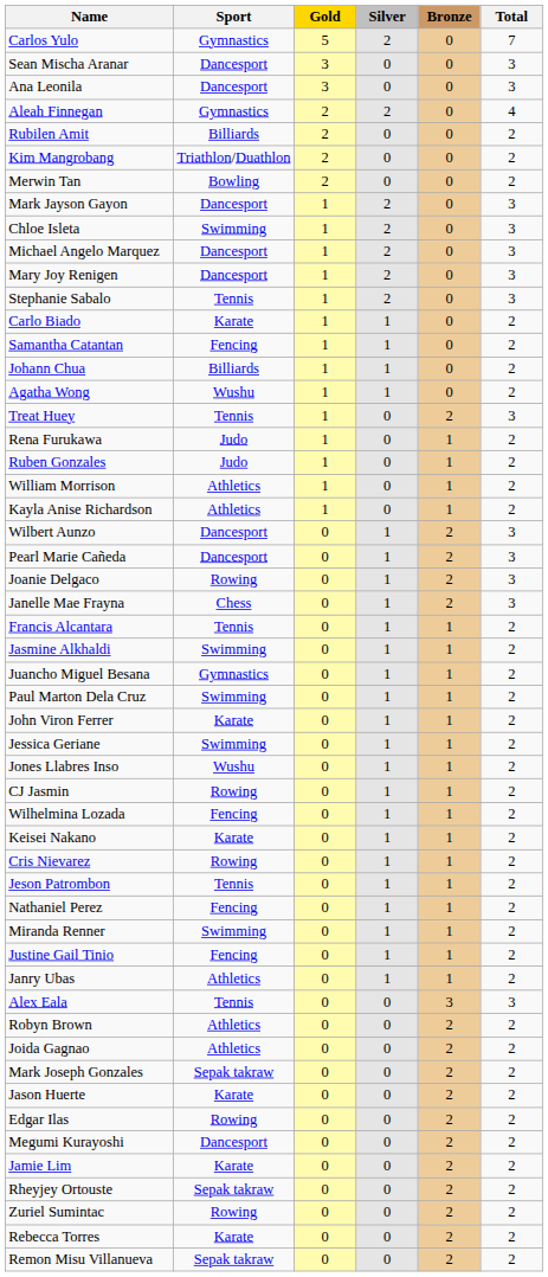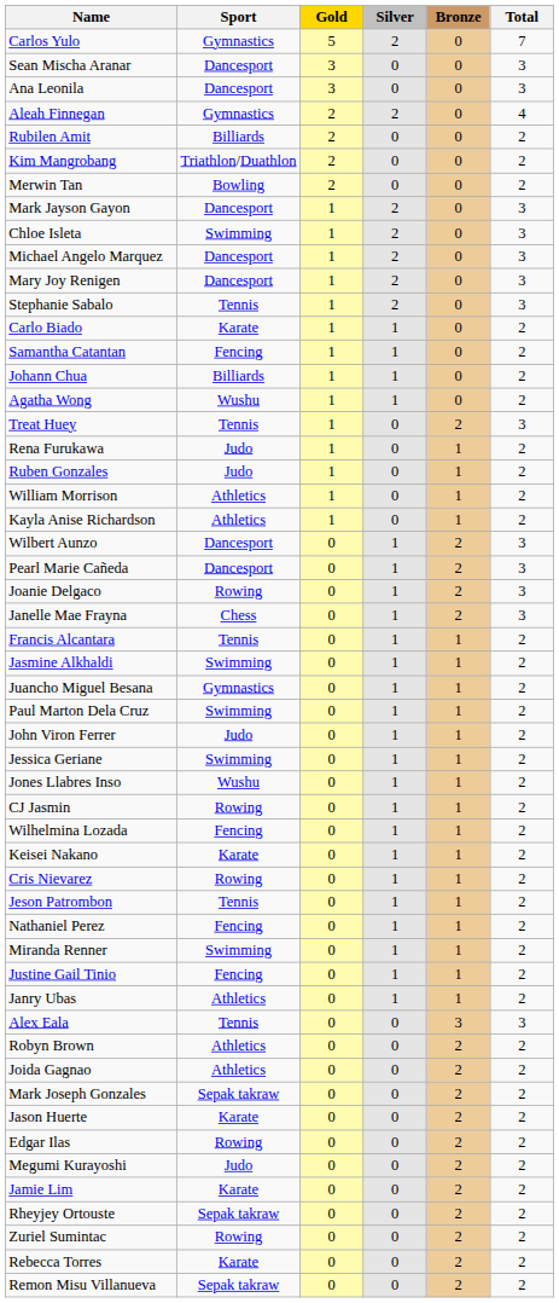 <table class="wikitable" style="text-align:center">
 <tr>
 <th width=175>Name</th>
 <th width=50>Sport</th>
 <td bgcolor=gold width=60><strong>Gold</strong></td>
 <td bgcolor=silver width=60><strong>Silver</strong></td>
 <td bgcolor=#cc9966 width=60><strong>Bronze</strong></td>
 <th width=60>Total</th>
 </tr>
 <tr>
 <td align=left><a href='#'>Carlos Yulo</a></td>
 <td><a href='#'>Gymnastics</a></td>
 <td bgcolor=#fffcaf>5</td>
 <td bgcolor=#e5e5e5>2</td>
 <td bgcolor=#eecc99>0</td>
 <td>7</td>
 </tr>
 <tr>
 <td align=left>Sean Mischa Aranar</td>
 <td><a href='#'>Dancesport</a></td>
 <td bgcolor=#fffcaf>3</td>
 <td bgcolor=#e5e5e5>0</td>
 <td bgcolor=#eecc99>0</td>
 <td>3</td>
 </tr>
 <tr>
 <td align=left>Ana Leonila</td>
 <td><a href='#'>Dancesport</a></td>
 <td bgcolor=#fffcaf>3</td>
 <td bgcolor=#e5e5e5>0</td>
 <td bgcolor=#eecc99>0</td>
 <td>3</td>
 </tr>
 <tr>
 <td align=left><a href='#'>Aleah Finnegan</a></td>
 <td><a href='#'>Gymnastics</a></td>
 <td bgcolor=#fffcaf>2</td>
 <td bgcolor=#e5e5e5>2</td>
 <td bgcolor=#eecc99>0</td>
 <td>4</td>
 </tr>
 <tr>
 <td align=left><a href='#'>Rubilen Amit</a></td>
 <td><a href='#'>Billiards</a></td>
 <td bgcolor=#fffcaf>2</td>
 <td bgcolor=#e5e5e5>0</td>
 <td bgcolor=#eecc99>0</td>
 <td>2</td>
 </tr>
 <tr>
 <td align=left><a href='#'>Kim Mangrobang</a></td>
 <td><a href='#'>Triathlon</a>/<a href='#'>Duathlon</a></td>
 <td bgcolor=#fffcaf>2</td>
 <td bgcolor=#e5e5e5>0</td>
 <td bgcolor=#eecc99>0</td>
 <td>2</td>
 </tr>
 <tr>
 <td align=left>Merwin Tan</td>
 <td><a href='#'>Bowling</a></td>
 <td bgcolor=#fffcaf>2</td>
 <td bgcolor=#e5e5e5>0</td>
 <td bgcolor=#eecc99>0</td>
 <td>2</td>
 </tr>
 <tr>
 <td align=left>Mark Jayson Gayon</td>
 <td><a href='#'>Dancesport</a></td>
 <td bgcolor=#fffcaf>1</td>
 <td bgcolor=#e5e5e5>2</td>
 <td bgcolor=#eecc99>0</td>
 <td>3</td>
 </tr>
 <tr>
 <td align=left>Chloe Isleta</td>
 <td><a href='#'>Swimming</a></td>
 <td bgcolor=#fffcaf>1</td>
 <td bgcolor=#e5e5e5>2</td>
 <td bgcolor=#eecc99>0</td>
 <td>3</td>
 </tr>
 <tr>
 <td align=left>Michael Angelo Marquez</td>
 <td><a href='#'>Dancesport</a></td>
 <td bgcolor=#fffcaf>1</td>
 <td bgcolor=#e5e5e5>2</td>
 <td bgcolor=#eecc99>0</td>
 <td>3</td>
 </tr>
 <tr>
 <td align=left>Mary Joy Renigen</td>
 <td><a href='#'>Dancesport</a></td>
 <td bgcolor=#fffcaf>1</td>
 <td bgcolor=#e5e5e5>2</td>
 <td bgcolor=#eecc99>0</td>
 <td>3</td>
 </tr>
 <tr>
 <td align=left>Stephanie Sabalo</td>
 <td><a href='#'>Tennis</a></td>
 <td bgcolor=#fffcaf>1</td>
 <td bgcolor=#e5e5e5>2</td>
 <td bgcolor=#eecc99>0</td>
 <td>3</td>
 </tr>
 <tr>
 <td align=left><a href='#'>Carlo Biado</a></td>
 <td><a href='#'>Karate</a></td>
 <td bgcolor=#fffcaf>1</td>
 <td bgcolor=#e5e5e5>1</td>
 <td bgcolor=#eecc99>0</td>
 <td>2</td>
 </tr>
 <tr>
 <td align=left><a href='#'>Samantha Catantan</a></td>
 <td><a href='#'>Fencing</a></td>
 <td bgcolor=#fffcaf>1</td>
 <td bgcolor=#e5e5e5>1</td>
 <td bgcolor=#eecc99>0</td>
 <td>2</td>
 </tr>
 <tr>
 <td align=left><a href='#'>Johann Chua</a></td>
 <td><a href='#'>Billiards</a></td>
 <td bgcolor=#fffcaf>1</td>
 <td bgcolor=#e5e5e5>1</td>
 <td bgcolor=#eecc99>0</td>
 <td>2</td>
 </tr>
 <tr>
 <td align=left><a href='#'>Agatha Wong</a></td>
 <td><a href='#'>Wushu</a></td>
 <td bgcolor=#fffcaf>1</td>
 <td bgcolor=#e5e5e5>1</td>
 <td bgcolor=#eecc99>0</td>
 <td>2</td>
 </tr>
 <tr>
 <td align=left><a href='#'>Treat Huey</a></td>
 <td><a href='#'>Tennis</a></td>
 <td bgcolor=#fffcaf>1</td>
 <td bgcolor=#e5e5e5>0</td>
 <td bgcolor=#eecc99>2</td>
 <td>3</td>
 </tr>
 <tr>
 <td align=left>Rena Furukawa</td>
 <td><a href='#'>Judo</a></td>
 <td bgcolor=#fffcaf>1</td>
 <td bgcolor=#e5e5e5>0</td>
 <td bgcolor=#eecc99>1</td>
 <td>2</td>
 </tr>
 <tr>
 <td align=left><a href='#'>Ruben Gonzales</a></td>
 <td><a href='#'>Judo</a></td>
 <td bgcolor=#fffcaf>1</td>
 <td bgcolor=#e5e5e5>0</td>
 <td bgcolor=#eecc99>1</td>
 <td>2</td>
 </tr>
 <tr>
 <td align=left>William Morrison</td>
 <td><a href='#'>Athletics</a></td>
 <td bgcolor=#fffcaf>1</td>
 <td bgcolor=#e5e5e5>0</td>
 <td bgcolor=#eecc99>1</td>
 <td>2</td>
 </tr>
 <tr>
 <td align=left>Kayla Anise Richardson</td>
 <td><a href='#'>Athletics</a></td>
 <td bgcolor=#fffcaf>1</td>
 <td bgcolor=#e5e5e5>0</td>
 <td bgcolor=#eecc99>1</td>
 <td>2</td>
 </tr>
 <tr>
 <td align=left>Wilbert Aunzo</td>
 <td><a href='#'>Dancesport</a></td>
 <td bgcolor=#fffcaf>0</td>
 <td bgcolor=#e5e5e5>1</td>
 <td bgcolor=#eecc99>2</td>
 <td>3</td>
 </tr>
 <tr>
 <td align=left>Pearl Marie Cañeda</td>
 <td><a href='#'>Dancesport</a></td>
 <td bgcolor=#fffcaf>0</td>
 <td bgcolor=#e5e5e5>1</td>
 <td bgcolor=#eecc99>2</td>
 <td>3</td>
 </tr>
 <tr>
 <td align=left>Joanie Delgaco</td>
 <td><a href='#'>Rowing</a></td>
 <td bgcolor=#fffcaf>0</td>
 <td bgcolor=#e5e5e5>1</td>
 <td bgcolor=#eecc99>2</td>
 <td>3</td>
 </tr>
 <tr>
 <td align=left>Janelle Mae Frayna</td>
 <td><a href='#'>Chess</a></td>
 <td bgcolor=#fffcaf>0</td>
 <td bgcolor=#e5e5e5>1</td>
 <td bgcolor=#eecc99>2</td>
 <td>3</td>
 </tr>
 <tr>
 <td align=left><a href='#'>Francis Alcantara</a></td>
 <td><a href='#'>Tennis</a></td>
 <td bgcolor=#fffcaf>0</td>
 <td bgcolor=#e5e5e5>1</td>
 <td bgcolor=#eecc99>1</td>
 <td>2</td>
 </tr>
 <tr>
 <td align=left><a href='#'>Jasmine Alkhaldi</a></td>
 <td><a href='#'>Swimming</a></td>
 <td bgcolor=#fffcaf>0</td>
 <td bgcolor=#e5e5e5>1</td>
 <td bgcolor=#eecc99>1</td>
 <td>2</td>
 </tr>
 <tr>
 <td align=left>Juancho Miguel Besana</td>
 <td><a href='#'>Gymnastics</a></td>
 <td bgcolor=#fffcaf>0</td>
 <td bgcolor=#e5e5e5>1</td>
 <td bgcolor=#eecc99>1</td>
 <td>2</td>
 </tr>
 <tr>
 <td align=left>Paul Marton Dela Cruz</td>
 <td><a href='#'>Swimming</a></td>
 <td bgcolor=#fffcaf>0</td>
 <td bgcolor=#e5e5e5>1</td>
 <td bgcolor=#eecc99>1</td>
 <td>2</td>
 </tr>
 <tr>
 <td align=left>John Viron Ferrer</td>
-<td><a href='#'>Karate</a></td>
+<td><a href='#'>Judo</a></td>
 <td bgcolor=#fffcaf>0</td>
 <td bgcolor=#e5e5e5>1</td>
 <td bgcolor=#eecc99>1</td>
 <td>2</td>
 </tr>
 <tr>
 <td align=left>Jessica Geriane</td>
 <td><a href='#'>Swimming</a></td>
 <td bgcolor=#fffcaf>0</td>
 <td bgcolor=#e5e5e5>1</td>
 <td bgcolor=#eecc99>1</td>
 <td>2</td>
 </tr>
 <tr>
 <td align=left>Jones Llabres Inso</td>
 <td><a href='#'>Wushu</a></td>
 <td bgcolor=#fffcaf>0</td>
 <td bgcolor=#e5e5e5>1</td>
 <td bgcolor=#eecc99>1</td>
 <td>2</td>
 </tr>
 <tr>
 <td align=left>CJ Jasmin</td>
 <td><a href='#'>Rowing</a></td>
 <td bgcolor=#fffcaf>0</td>
 <td bgcolor=#e5e5e5>1</td>
 <td bgcolor=#eecc99>1</td>
 <td>2</td>
 </tr>
 <tr>
 <td align=left>Wilhelmina Lozada</td>
 <td><a href='#'>Fencing</a></td>
 <td bgcolor=#fffcaf>0</td>
 <td bgcolor=#e5e5e5>1</td>
 <td bgcolor=#eecc99>1</td>
 <td>2</td>
 </tr>
 <tr>
 <td align=left>Keisei Nakano</td>
 <td><a href='#'>Karate</a></td>
 <td bgcolor=#fffcaf>0</td>
 <td bgcolor=#e5e5e5>1</td>
 <td bgcolor=#eecc99>1</td>
 <td>2</td>
 </tr>
 <tr>
 <td align=left><a href='#'>Cris Nievarez</a></td>
 <td><a href='#'>Rowing</a></td>
 <td bgcolor=#fffcaf>0</td>
 <td bgcolor=#e5e5e5>1</td>
 <td bgcolor=#eecc99>1</td>
 <td>2</td>
 </tr>
 <tr>
 <td align=left><a href='#'>Jeson Patrombon</a></td>
 <td><a href='#'>Tennis</a></td>
 <td bgcolor=#fffcaf>0</td>
 <td bgcolor=#e5e5e5>1</td>
 <td bgcolor=#eecc99>1</td>
 <td>2</td>
 </tr>
 <tr>
 <td align=left>Nathaniel Perez</td>
 <td><a href='#'>Fencing</a></td>
 <td bgcolor=#fffcaf>0</td>
 <td bgcolor=#e5e5e5>1</td>
 <td bgcolor=#eecc99>1</td>
 <td>2</td>
 </tr>
 <tr>
 <td align=left>Miranda Renner</td>
 <td><a href='#'>Swimming</a></td>
 <td bgcolor=#fffcaf>0</td>
 <td bgcolor=#e5e5e5>1</td>
 <td bgcolor=#eecc99>1</td>
 <td>2</td>
 </tr>
 <tr>
 <td align=left><a href='#'>Justine Gail Tinio</a></td>
 <td><a href='#'>Fencing</a></td>
 <td bgcolor=#fffcaf>0</td>
 <td bgcolor=#e5e5e5>1</td>
 <td bgcolor=#eecc99>1</td>
 <td>2</td>
 </tr>
 <tr>
 <td align=left>Janry Ubas</td>
 <td><a href='#'>Athletics</a></td>
 <td bgcolor=#fffcaf>0</td>
 <td bgcolor=#e5e5e5>1</td>
 <td bgcolor=#eecc99>1</td>
 <td>2</td>
 </tr>
 <tr>
 <td align=left><a href='#'>Alex Eala</a></td>
 <td><a href='#'>Tennis</a></td>
 <td bgcolor=#fffcaf>0</td>
 <td bgcolor=#e5e5e5>0</td>
 <td bgcolor=#eecc99>3</td>
 <td>3</td>
 </tr>
 <tr>
 <td align=left>Robyn Brown</td>
 <td><a href='#'>Athletics</a></td>
 <td bgcolor=#fffcaf>0</td>
 <td bgcolor=#e5e5e5>0</td>
 <td bgcolor=#eecc99>2</td>
 <td>2</td>
 </tr>
 <tr>
 <td align=left>Joida Gagnao</td>
 <td><a href='#'>Athletics</a></td>
 <td bgcolor=#fffcaf>0</td>
 <td bgcolor=#e5e5e5>0</td>
 <td bgcolor=#eecc99>2</td>
 <td>2</td>
 </tr>
 <tr>
 <td align=left>Mark Joseph Gonzales</td>
 <td><a href='#'>Sepak takraw</a></td>
 <td bgcolor=#fffcaf>0</td>
 <td bgcolor=#e5e5e5>0</td>
 <td bgcolor=#eecc99>2</td>
 <td>2</td>
 </tr>
 <tr>
 <td align=left>Jason Huerte</td>
 <td><a href='#'>Karate</a></td>
 <td bgcolor=#fffcaf>0</td>
 <td bgcolor=#e5e5e5>0</td>
 <td bgcolor=#eecc99>2</td>
 <td>2</td>
 </tr>
 <tr>
 <td align=left>Edgar Ilas</td>
 <td><a href='#'>Rowing</a></td>
 <td bgcolor=#fffcaf>0</td>
 <td bgcolor=#e5e5e5>0</td>
 <td bgcolor=#eecc99>2</td>
 <td>2</td>
 </tr>
 <tr>
 <td align=left>Megumi Kurayoshi</td>
-<td><a href='#'>Dancesport</a></td>
+<td><a href='#'>Judo</a></td>
 <td bgcolor=#fffcaf>0</td>
 <td bgcolor=#e5e5e5>0</td>
 <td bgcolor=#eecc99>2</td>
 <td>2</td>
 </tr>
 <tr>
 <td align=left><a href='#'>Jamie Lim</a></td>
 <td><a href='#'>Karate</a></td>
 <td bgcolor=#fffcaf>0</td>
 <td bgcolor=#e5e5e5>0</td>
 <td bgcolor=#eecc99>2</td>
 <td>2</td>
 </tr>
 <tr>
 <td align=left>Rheyjey Ortouste</td>
 <td><a href='#'>Sepak takraw</a></td>
 <td bgcolor=#fffcaf>0</td>
 <td bgcolor=#e5e5e5>0</td>
 <td bgcolor=#eecc99>2</td>
 <td>2</td>
 </tr>
 <tr>
 <td align=left>Zuriel Sumintac</td>
 <td><a href='#'>Rowing</a></td>
 <td bgcolor=#fffcaf>0</td>
 <td bgcolor=#e5e5e5>0</td>
 <td bgcolor=#eecc99>2</td>
 <td>2</td>
 </tr>
 <tr>
 <td align=left>Rebecca Torres</td>
 <td><a href='#'>Karate</a></td>
 <td bgcolor=#fffcaf>0</td>
 <td bgcolor=#e5e5e5>0</td>
 <td bgcolor=#eecc99>2</td>
 <td>2</td>
 </tr>
 <tr>
 <td align=left>Remon Misu Villanueva</td>
 <td><a href='#'>Sepak takraw</a></td>
 <td bgcolor=#fffcaf>0</td>
 <td bgcolor=#e5e5e5>0</td>
 <td bgcolor=#eecc99>2</td>
 <td>2</td>
 </tr>
 </table>
